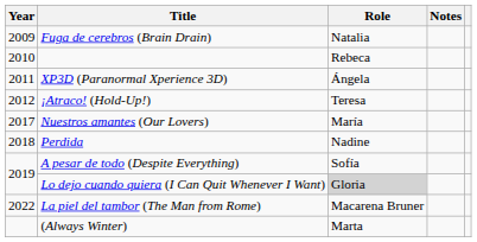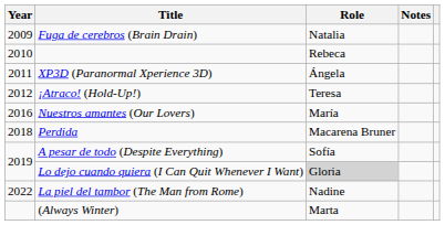 <table class="wikitable">
 <tr>
 <th>Year</th>
 <th>Title</th>
 <th>Role</th>
 <th>Notes</th>
 <th></th>
 </tr>
 <tr>
 <td align = "center">2009</td>
 <td><em><a href='#'>Fuga de cerebros</a></em> (<em>Brain Drain</em>)</td>
 <td>Natalia</td>
 <td></td>
 <td align = "center"></td>
 </tr>
 <tr>
 <td align = "center">2010</td>
 <td><em></em></td>
 <td>Rebeca</td>
 <td></td>
 <td align = "center"></td>
 </tr>
 <tr>
 <td align = "center">2011</td>
 <td><em><a href='#'>XP3D</a></em> (<em>Paranormal Xperience 3D</em>)</td>
 <td>Ángela</td>
 <td></td>
 <td align = "center"></td>
 </tr>
 <tr>
 <td align = "center">2012</td>
 <td><em><a href='#'>¡Atraco!</a></em> (<em>Hold-Up!</em>)</td>
 <td>Teresa</td>
 <td></td>
 <td align = "center"></td>
 </tr>
 <tr>
-<td align = "center">2017</td>
+<td align = "center">2016</td>
 <td><em><a href='#'>Nuestros amantes</a></em> (<em>Our Lovers</em>)</td>
 <td>María</td>
 <td></td>
 <td align = "center"></td>
 </tr>
 <tr>
 <td align = "center">2018</td>
 <td><em><a href='#'>Perdida</a></em></td>
-<td>Nadine</td>
+<td>Macarena Bruner</td>
 <td></td>
 <td align = "center"></td>
 </tr>
 <tr>
 <td align = "center" rowspan = "2">2019</td>
 <td><em><a href='#'>A pesar de todo</a></em> (<em>Despite Everything</em>)</td>
 <td>Sofía</td>
 <td></td>
 <td align = "center"></td>
 </tr>
 <tr>
 <td><em><a href='#'>Lo dejo cuando quiera</a></em> (<em>I Can Quit Whenever I Want</em>)</td>
 <td style="background: lightgrey;">Gloria</td>
 <td></td>
 <td align = "center"></td>
 </tr>
 <tr>
 <td align = "center">2022</td>
 <td><em><a href='#'>La piel del tambor</a></em> (<em>The Man from Rome</em>)</td>
-<td>Macarena Bruner</td>
+<td>Nadine</td>
 <td></td>
 <td align = "center"></td>
 </tr>
 <tr>
 <td></td>
 <td> (<em>Always Winter</em>)</td>
 <td>Marta</td>
 <td></td>
 <td></td>
 </tr>
 </table>
